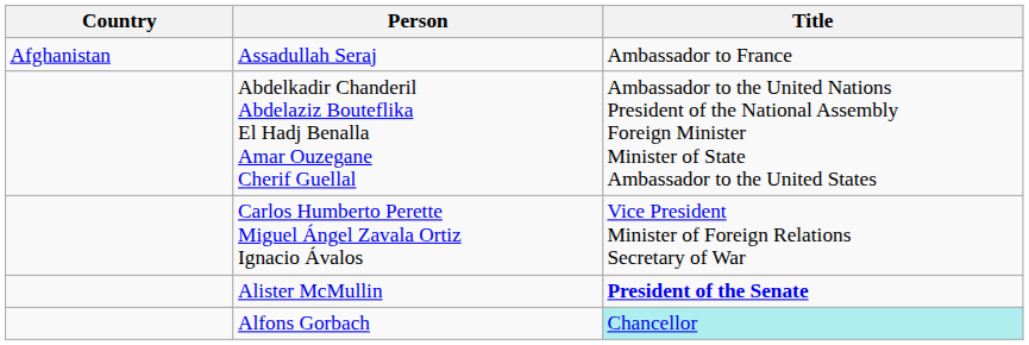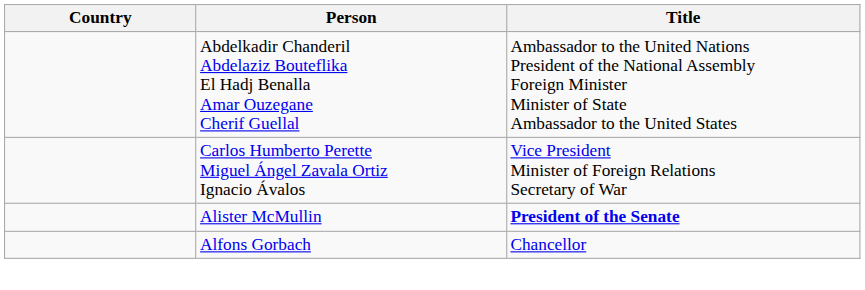 <table class="wikitable">
 <tr style="vertical-align: top;">
 <th width="170">Country</th>
 <th width="280">Person</th>
 <th width="320">Title</th>
-</tr>
-<tr style="vertical-align: top;">
-<td> <a href='#'>Afghanistan</a></td>
-<td><a href='#'>Assadullah Seraj</a></td>
-<td>Ambassador to France</td>
 </tr>
 <tr style="vertical-align: top;">
 <td></td>
 <td>Abdelkadir Chanderil<br><a href='#'>Abdelaziz Bouteflika</a><br>El Hadj Benalla<br><a href='#'>Amar Ouzegane</a><br><a href='#'>Cherif Guellal</a></td>
 <td>Ambassador to the United Nations<br>President of the National Assembly <br>Foreign Minister<br>Minister of State<br>Ambassador to the United States</td>
 </tr>
 <tr style="vertical-align: top;">
 <td></td>
 <td><a href='#'>Carlos Humberto Perette</a><br><a href='#'>Miguel Ángel Zavala Ortiz</a><br>Ignacio Ávalos</td>
 <td><a href='#'>Vice President</a><br>Minister of Foreign Relations<br>Secretary of War</td>
 </tr>
 <tr style="vertical-align: top;">
 <td></td>
 <td><a href='#'>Alister McMullin</a></td>
 <td><strong><a href='#'>President of the Senate</a></strong></td>
 </tr>
 <tr style="vertical-align; top;">
 <td></td>
 <td><a href='#'>Alfons Gorbach</a></td>
-<td style="background: paleturquoise;"><a href='#'>Chancellor</a></td>
+<td><a href='#'>Chancellor</a></td>
 </tr>
 </table>
